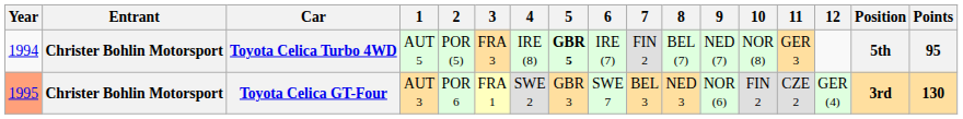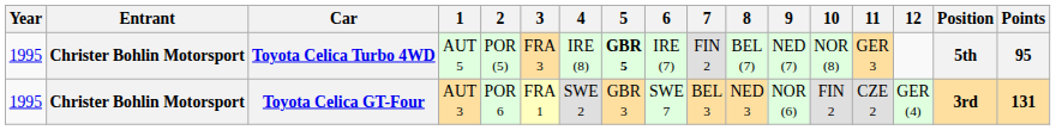 <table class="wikitable" style="text-align:center; font-size:90%;">
 <tr valign="top">
 <th>Year</th>
 <th>Entrant</th>
 <th>Car</th>
 <th>1</th>
 <th>2</th>
 <th>3</th>
 <th>4</th>
 <th>5</th>
 <th>6</th>
 <th>7</th>
 <th>8</th>
 <th>9</th>
 <th>10</th>
 <th>11</th>
 <th>12</th>
 <th>Position</th>
 <th>Points</th>
 </tr>
 <tr>
-<td><a href='#'>1994</a></td>
+<td><a href='#'>1995</a></td>
 <th>Christer Bohlin Motorsport</th>
 <th><a href='#'>Toyota Celica Turbo 4WD</a></th>
 <td style="background:#DFFFDF;">AUT<br><small>5</small></td>
 <td style="background:#DFFFDF;">POR<br><small>(5)</small></td>
 <td style="background:#FFDF9F;">FRA<br><small>3</small></td>
 <td style="background:#DFFFDF;">IRE<br><small>(8)</small></td>
 <td style="background:#DFFFDF;"><strong>GBR<br><small>5</small></strong></td>
 <td style="background:#DFFFDF;">IRE<br><small>(7)</small></td>
 <td style="background:#DFDFDF;">FIN<br><small>2</small></td>
 <td style="background:#DFFFDF;">BEL<br><small>(7)</small></td>
 <td style="background:#DFFFDF;">NED<br><small>(7)</small></td>
 <td style="background:#DFFFDF;">NOR<br><small>(8)</small></td>
 <td style="background:#FFDF9F;">GER<br><small>3</small></td>
 <td></td>
 <th>5th</th>
 <th>95</th>
 </tr>
 <tr>
-<td style="background: lightsalmon;"><a href='#'>1995</a></td>
+<td><a href='#'>1995</a></td>
 <th>Christer Bohlin Motorsport</th>
 <th><a href='#'>Toyota Celica GT-Four</a></th>
 <td style="background:#FFDF9F;">AUT<br><small>3</small></td>
 <td style="background:#DFFFDF;">POR<br><small>6</small></td>
 <td style="background:#FFFFBF;">FRA<br><small>1</small></td>
 <td style="background:#DFDFDF;">SWE<br><small>2</small></td>
 <td style="background:#FFDF9F;">GBR<br><small>3</small></td>
 <td style="background:#DFFFDF;">SWE<br><small>7</small></td>
 <td style="background:#FFDF9F;">BEL<br><small>3</small></td>
 <td style="background:#FFDF9F;">NED<br><small>3</small></td>
 <td style="background:#DFFFDF;">NOR<br><small>(6)</small></td>
 <td style="background:#DFDFDF;">FIN<br><small>2</small></td>
 <td style="background:#DFDFDF;">CZE<br><small>2</small></td>
 <td style="background:#DFFFDF;">GER<br><small>(4)</small></td>
 <th style="background:#FFDF9F;">3rd</th>
-<th style="background:#FFDF9F;">130</th>
+<th style="background:#FFDF9F;">131</th>
 </tr>
 </table>
